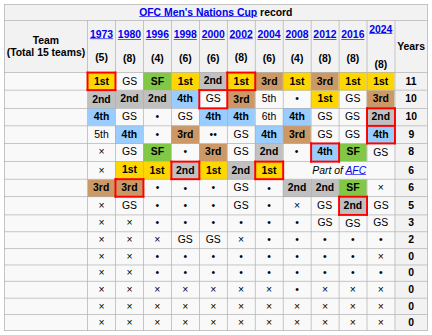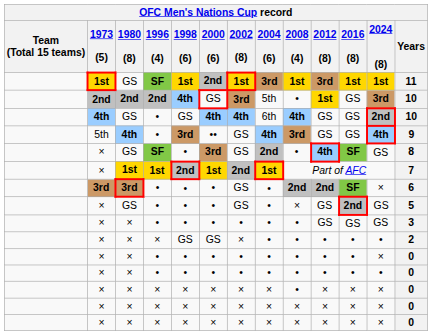 <table class="wikitable" style="text-align: center">
 <tr>
 <th colspan=13><a href='#'>OFC Men's Nations Cup</a> record</th>
 </tr>
 <tr>
 <th>Team<br>(Total 15 teams)</th>
 <th><a href='#'>1973</a> <br> <br>(5)</th>
 <th><a href='#'>1980</a> <br> <br>(8)</th>
 <th><a href='#'>1996</a> <br> <br>(4)</th>
 <th><a href='#'>1998</a> <br> <br>(6)</th>
 <th><a href='#'>2000</a> <br> <br>(6)</th>
 <th><a href='#'>2002</a> <br> <br>(8)</th>
 <th><a href='#'>2004</a> <br> <br>(6)</th>
 <th><a href='#'>2008</a> <br> <br>(4)</th>
 <th><a href='#'>2012</a> <br> <br>(8)</th>
 <th><a href='#'>2016</a> <br> <br>(8)</th>
 <th><a href='#'>2024</a> <br>  <br>  <br>(8)</th>
 <th>Years</th>
 </tr>
 <tr>
 <td style="text-align:left"></td>
 <td style="border:3px solid red; background:Gold;"><strong>1st</strong></td>
 <td>GS</td>
 <td bgcolor=#81c846><strong>SF</strong></td>
 <td style="background:Gold;"><strong>1st</strong></td>
 <td style="background:Silver;"><strong>2nd</strong></td>
 <td style="border:3px solid red; background:Gold;"><strong>1st</strong></td>
 <td style="background:#c96;"><strong>3rd</strong></td>
 <td style="background:Gold;"><strong>1st</strong></td>
 <td style="background:#c96;"><strong>3rd</strong></td>
 <td style="background:Gold;"><strong>1st</strong></td>
 <td style="background:Gold;"><strong>1st</strong></td>
 <th>11</th>
 </tr>
 <tr>
 <td style="text-align:left"></td>
 <td style="background:Silver;"><strong>2nd</strong></td>
 <td style="background:Silver;"><strong>2nd</strong></td>
 <td style="background:Silver;"><strong>2nd</strong></td>
 <td style="background:#9acdff;"><strong>4th</strong></td>
 <td style="border:3px solid red">GS</td>
 <td style="background:#c96;"><strong>3rd</strong></td>
 <td>5th</td>
 <td>•</td>
 <td style="background:Gold;"><strong>1st</strong></td>
 <td>GS</td>
 <td style="background:#c96;"><strong>3rd</strong></td>
 <th>10</th>
 </tr>
 <tr>
 <td style="text-align:left"></td>
 <td style="background:#9acdff;"><strong>4th</strong></td>
 <td>GS</td>
 <td>•</td>
 <td>GS</td>
 <td style="background:#9acdff;"><strong>4th</strong></td>
 <td style="background:#9acdff;"><strong>4th</strong></td>
 <td>6th</td>
 <td style="background:#9acdff;"><strong>4th</strong></td>
 <td>GS</td>
 <td>GS</td>
 <td style="border:3px solid red; background:Silver;"><strong>2nd</strong></td>
 <th>10</th>
 </tr>
 <tr>
 <td style="text-align:left"></td>
 <td>5th</td>
 <td style="background:#9acdff;"><strong>4th</strong></td>
 <td>•</td>
 <td style="background:#c96;"><strong>3rd</strong></td>
 <td>••</td>
 <td>GS</td>
 <td style="background:#9acdff;"><strong>4th</strong></td>
 <td style="background:#c96;"><strong>3rd</strong></td>
 <td>GS</td>
 <td>GS</td>
 <td style="border:3px solid red; background:#9acdff;"><strong>4th</strong></td>
 <th>9</th>
 </tr>
 <tr>
 <td style="text-align:left"></td>
 <td>×</td>
 <td>GS</td>
 <td bgcolor=#81c846><strong>SF</strong></td>
 <td>•</td>
 <td style="background:#c96;"><strong>3rd</strong></td>
 <td>GS</td>
 <td style="background:Silver;"><strong>2nd</strong></td>
 <td>•</td>
 <td style="border:3px solid red; background:#9acdff;"><strong>4th</strong></td>
 <td bgcolor=#81c846><strong>SF</strong></td>
 <td>GS</td>
 <th>8</th>
 </tr>
 <tr>
 <td style="text-align:left"></td>
 <td>×</td>
 <td style="background:Gold;"><strong>1st</strong></td>
 <td style="background:Gold;"><strong>1st</strong></td>
 <td style="border:3px solid red; background:Silver;"><strong>2nd</strong></td>
 <td style="background:Gold;"><strong>1st</strong></td>
 <td style="background:Silver;"><strong>2nd</strong></td>
 <td style="border:3px solid red; background:Gold;"><strong>1st</strong></td>
 <td colspan=4><em>Part of <a href='#'>AFC</a></em></td>
-<th>6</th>
+<th>7</th>
 </tr>
 <tr>
 <td style="text-align:left"></td>
 <td style="background:#c96;"><strong>3rd</strong></td>
 <td style="border:3px solid red; background:#c96;"><strong>3rd</strong></td>
 <td>•</td>
 <td>•</td>
 <td>•</td>
 <td>GS</td>
 <td>•</td>
 <td style="background:Silver;"><strong>2nd</strong></td>
 <td style="background:Silver;"><strong>2nd</strong></td>
 <td bgcolor=#81c846><strong>SF</strong></td>
 <td>×</td>
 <th>6</th>
 </tr>
 <tr>
 <td style="text-align:left"></td>
 <td>×</td>
 <td>GS</td>
 <td>•</td>
 <td>•</td>
 <td>•</td>
 <td>GS</td>
 <td>•</td>
 <td>×</td>
 <td>GS</td>
 <td style="border:3px solid red; background:Silver;"><strong>2nd</strong></td>
 <td>GS</td>
 <th>5</th>
 </tr>
 <tr>
 <td style="text-align:left"></td>
 <td>×</td>
 <td>×</td>
 <td>•</td>
 <td>•</td>
 <td>•</td>
 <td>•</td>
 <td>•</td>
 <td>•</td>
 <td>GS</td>
 <td>GS</td>
 <td>GS</td>
 <th>3</th>
 </tr>
 <tr>
 <td style="text-align:left"></td>
 <td>×</td>
 <td>×</td>
 <td>×</td>
 <td>GS</td>
 <td>GS</td>
 <td>×</td>
 <td>•</td>
 <td>•</td>
 <td>•</td>
 <td>•</td>
 <td>•</td>
 <th>2</th>
 </tr>
 <tr>
 <td style="text-align:left"></td>
 <td>×</td>
 <td>×</td>
 <td>•</td>
 <td>•</td>
 <td>•</td>
 <td>•</td>
 <td>•</td>
 <td>•</td>
 <td>•</td>
 <td>•</td>
 <td>×</td>
 <th>0</th>
 </tr>
 <tr>
 <td style="text-align:left"></td>
 <td>×</td>
 <td>×</td>
 <td>•</td>
 <td>•</td>
 <td>•</td>
 <td>•</td>
 <td>•</td>
 <td>•</td>
 <td>•</td>
 <td>•</td>
 <td>•</td>
 <th>0</th>
 </tr>
 <tr>
 <td style="text-align:left"></td>
 <td>×</td>
 <td>×</td>
 <td>×</td>
 <td>×</td>
 <td>×</td>
 <td>×</td>
 <td>×</td>
 <td>•</td>
 <td>×</td>
 <td>×</td>
 <td>×</td>
 <th>0</th>
 </tr>
 <tr>
 <td style="text-align:left"></td>
 <td>×</td>
 <td>×</td>
 <td>×</td>
 <td>×</td>
 <td>×</td>
 <td>×</td>
 <td>×</td>
 <td>×</td>
 <td>×</td>
 <td>×</td>
 <td>×</td>
 <th>0</th>
 </tr>
 <tr>
 <td align=left></td>
 <td>×</td>
 <td>×</td>
 <td>×</td>
 <td>×</td>
 <td>×</td>
 <td>×</td>
 <td>×</td>
 <td>×</td>
 <td>×</td>
 <td>×</td>
 <td>×</td>
 <th>0</th>
 </tr>
 </table>
